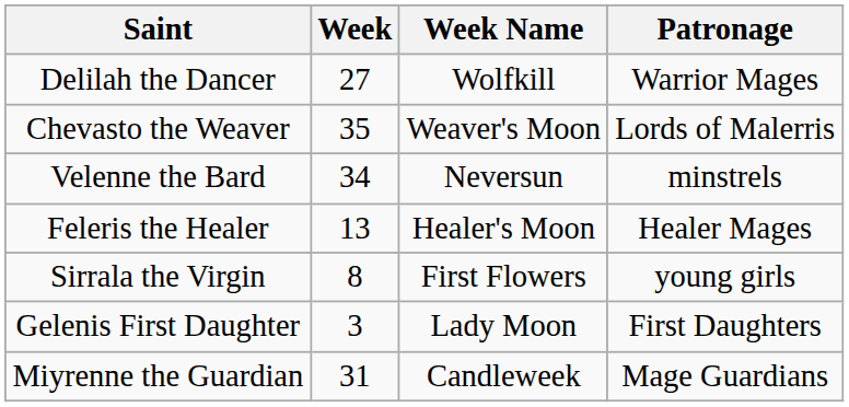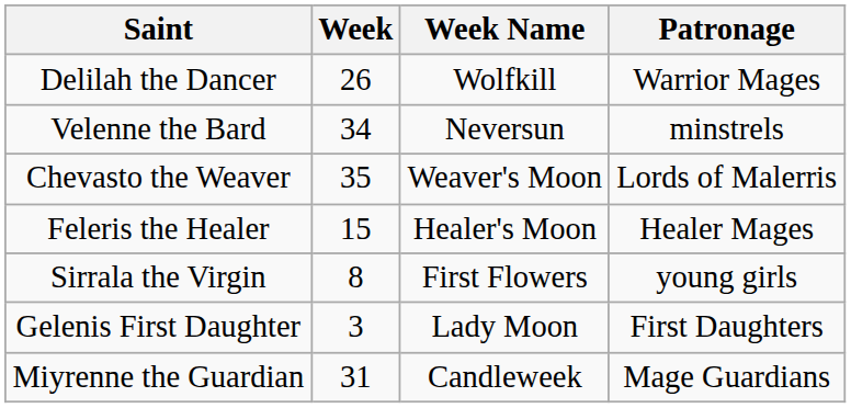 <table class="wikitable" style="text-align:center">
 <tr>
 <th>Saint</th>
 <th>Week</th>
 <th>Week Name</th>
 <th>Patronage</th>
 </tr>
 <tr>
 <td>Delilah the Dancer</td>
-<td>27</td>
+<td>26</td>
 <td>Wolfkill</td>
 <td>Warrior Mages</td>
+</tr>
+<tr>
+<td>Velenne the Bard</td>
+<td>34</td>
+<td>Neversun</td>
+<td>minstrels</td>
 </tr>
 <tr>
 <td>Chevasto the Weaver</td>
 <td>35</td>
 <td>Weaver's Moon</td>
 <td>Lords of Malerris</td>
 </tr>
 <tr>
-<td>Velenne the Bard</td>
-<td>34</td>
-<td>Neversun</td>
-<td>minstrels</td>
-</tr>
-<tr>
 <td>Feleris the Healer</td>
-<td>13</td>
+<td>15</td>
 <td>Healer's Moon</td>
 <td>Healer Mages</td>
 </tr>
 <tr>
 <td>Sirrala the Virgin</td>
 <td>8</td>
 <td>First Flowers</td>
 <td>young girls</td>
 </tr>
 <tr>
 <td>Gelenis First Daughter</td>
 <td>3</td>
 <td>Lady Moon</td>
 <td>First Daughters</td>
 </tr>
 <tr>
 <td>Miyrenne the Guardian</td>
 <td>31</td>
 <td>Candleweek</td>
 <td>Mage Guardians</td>
 </tr>
 </table>
